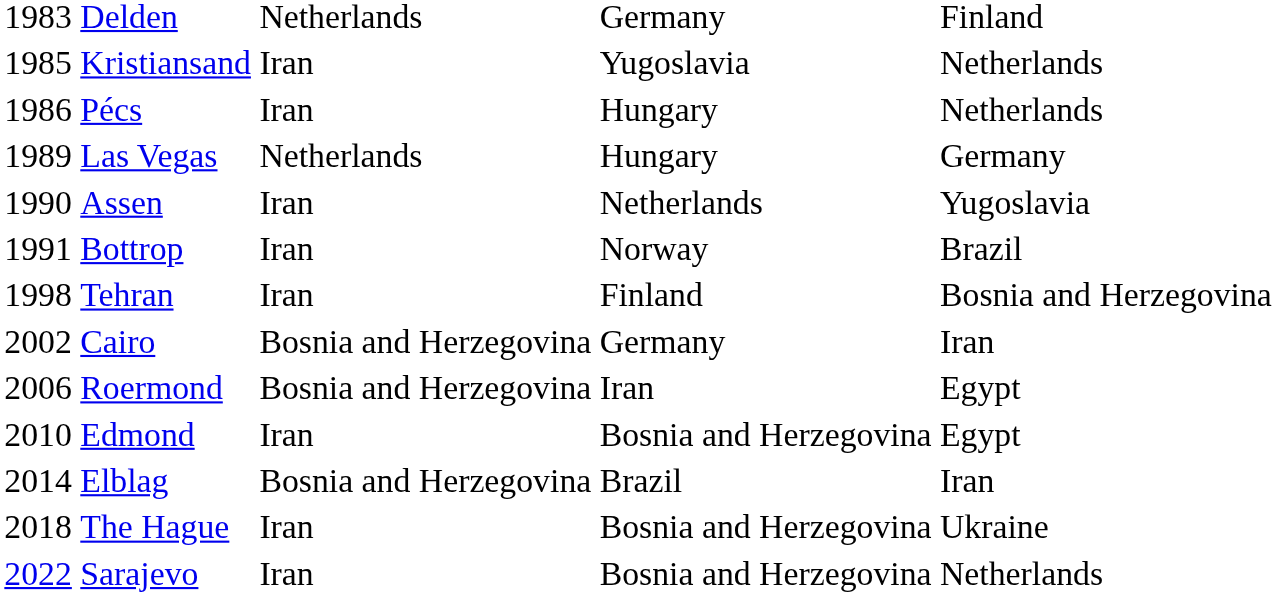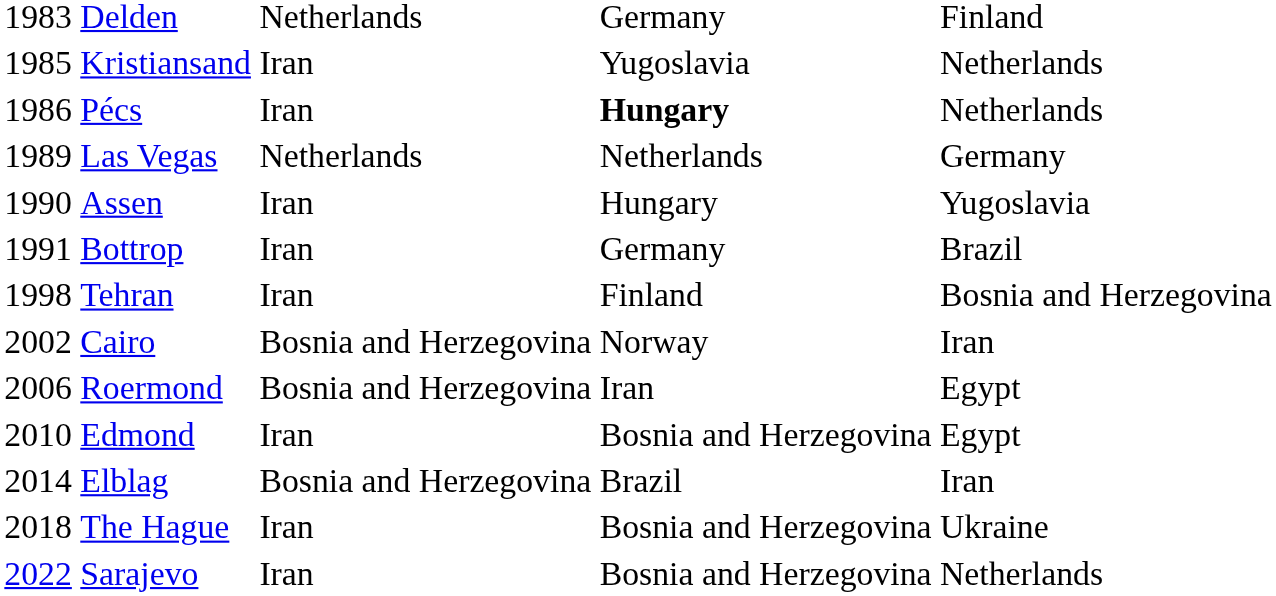 <table>
 <tr>
 <td style="text-align: center;"> 1983</td>
 <td><a href='#'>Delden</a></td>
 <td> Netherlands</td>
 <td> Germany</td>
 <td> Finland</td>
 </tr>
 <tr>
 <td style="text-align: center;"> 1985</td>
 <td><a href='#'>Kristiansand</a></td>
 <td> Iran</td>
 <td> Yugoslavia</td>
 <td> Netherlands</td>
 </tr>
 <tr>
 <td style="text-align: center;"> 1986</td>
 <td><a href='#'>Pécs</a></td>
 <td> Iran</td>
-<td> Hungary</td>
+<td><strong> Hungary</strong></td>
 <td> Netherlands</td>
 </tr>
 <tr>
 <td style="text-align: center;"> 1989</td>
 <td><a href='#'>Las Vegas</a></td>
 <td> Netherlands</td>
-<td> Hungary</td>
+<td> Netherlands</td>
 <td> Germany</td>
 </tr>
 <tr>
 <td style="text-align: center;"> 1990</td>
 <td><a href='#'>Assen</a></td>
 <td> Iran</td>
-<td> Netherlands</td>
+<td> Hungary</td>
 <td> Yugoslavia</td>
 </tr>
 <tr>
 <td style="text-align: center;"> 1991</td>
 <td><a href='#'>Bottrop</a></td>
 <td> Iran</td>
-<td> Norway</td>
+<td> Germany</td>
 <td> Brazil</td>
 </tr>
 <tr>
 <td style="text-align: center;">  1998</td>
 <td><a href='#'>Tehran</a></td>
 <td> Iran</td>
 <td> Finland</td>
 <td> Bosnia and Herzegovina</td>
 </tr>
 <tr>
 <td style="text-align: center;"> 2002</td>
 <td><a href='#'>Cairo</a></td>
 <td> Bosnia and Herzegovina</td>
-<td> Germany</td>
+<td> Norway</td>
 <td> Iran</td>
 </tr>
 <tr>
 <td style="text-align: center;"> 2006</td>
 <td><a href='#'>Roermond</a></td>
 <td> Bosnia and Herzegovina</td>
 <td> Iran</td>
 <td> Egypt</td>
 </tr>
 <tr>
 <td style="text-align: center;"> 2010</td>
 <td><a href='#'>Edmond</a></td>
 <td> Iran</td>
 <td> Bosnia and Herzegovina</td>
 <td> Egypt</td>
 </tr>
 <tr>
 <td style="text-align: center;"> 2014</td>
 <td><a href='#'>Elblag</a></td>
 <td> Bosnia and Herzegovina</td>
 <td> Brazil</td>
 <td> Iran</td>
 </tr>
 <tr>
 <td style="text-align: center;">  2018</td>
 <td><a href='#'>The Hague</a></td>
 <td> Iran</td>
 <td> Bosnia and Herzegovina</td>
 <td> Ukraine</td>
 </tr>
 <tr>
 <td style="text-align: center;"> <a href='#'>2022</a></td>
 <td><a href='#'>Sarajevo</a></td>
 <td> Iran</td>
 <td> Bosnia and Herzegovina</td>
 <td> Netherlands</td>
 </tr>
 </table>
